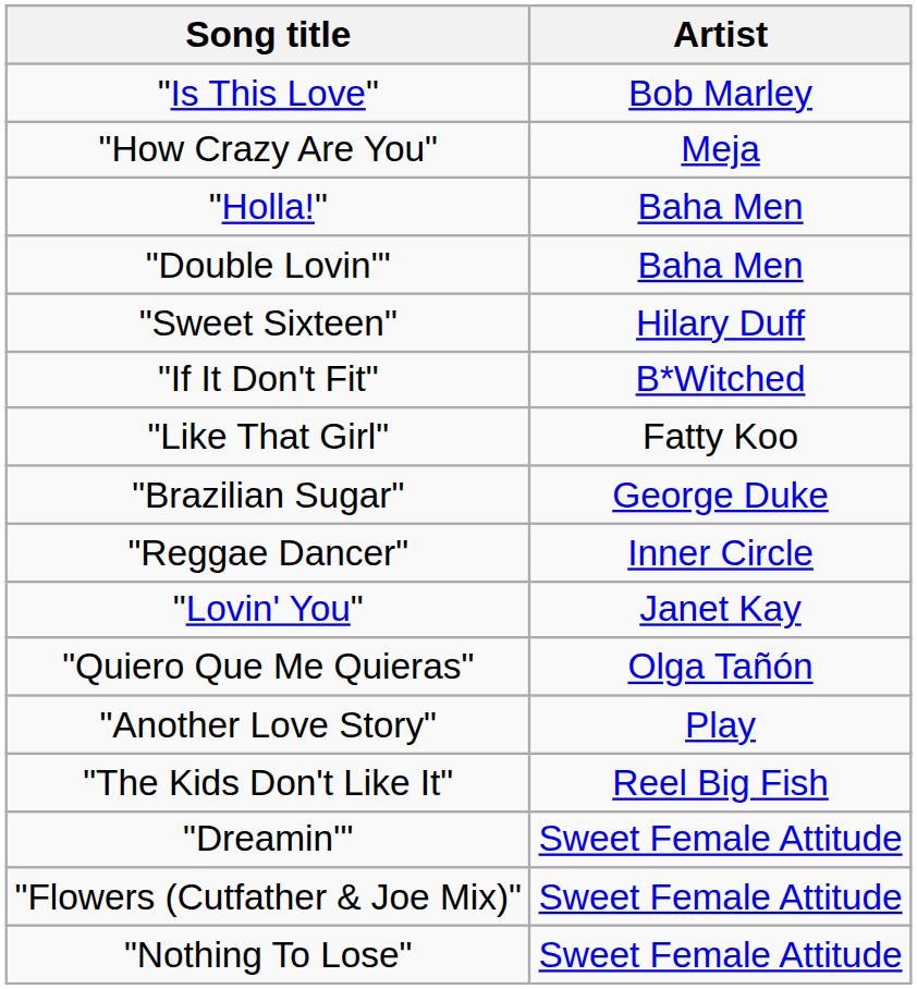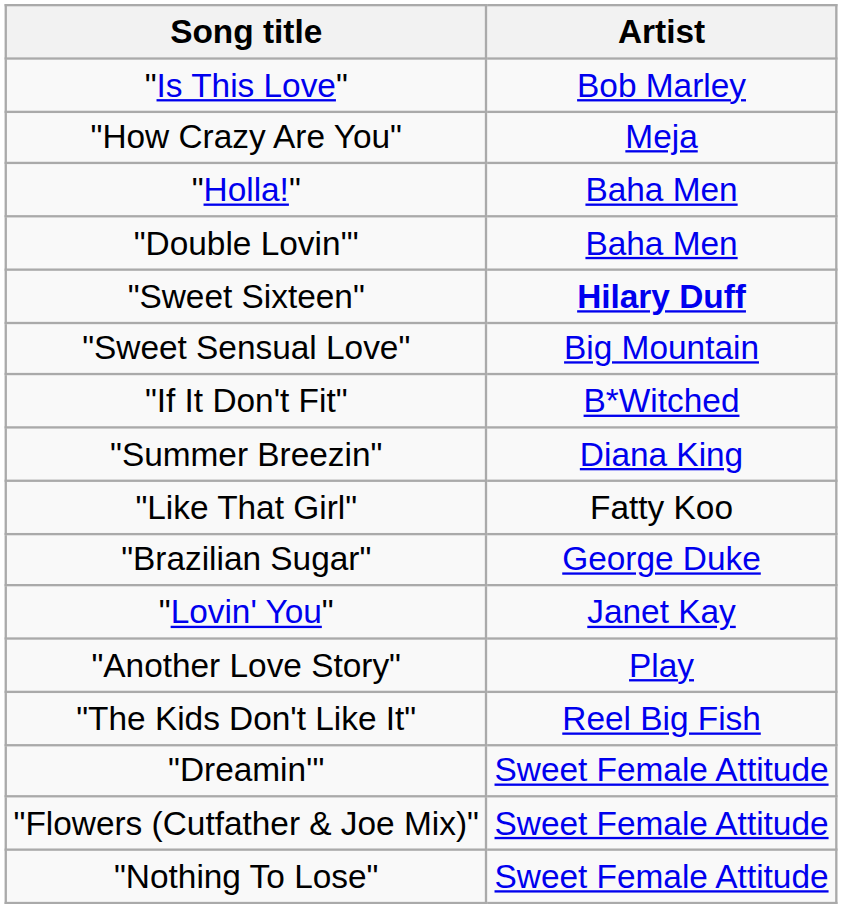 <table class="wikitable sortable" style="font-size:90%; text-align:center; margin: 5px;">
 <tr>
 <th>Song title</th>
 <th>Artist</th>
 </tr>
 <tr style>
 <td>"<a href='#'>Is This Love</a>"</td>
 <td><a href='#'>Bob Marley</a></td>
 </tr>
 <tr>
 <td>"How Crazy Are You"</td>
 <td><a href='#'>Meja</a></td>
 </tr>
 <tr>
 <td>"<a href='#'>Holla!</a>"</td>
 <td><a href='#'>Baha Men</a></td>
 </tr>
 <tr>
 <td>"Double Lovin'"</td>
 <td><a href='#'>Baha Men</a></td>
 </tr>
 <tr>
 <td>"Sweet Sixteen"</td>
-<td><a href='#'>Hilary Duff</a></td>
+<td><strong><a href='#'>Hilary Duff</a></strong></td>
+</tr>
+<tr>
+<td>"Sweet Sensual Love"</td>
+<td><a href='#'>Big Mountain</a></td>
 </tr>
 <tr>
 <td>"If It Don't Fit"</td>
 <td><a href='#'>B*Witched</a></td>
+</tr>
+<tr>
+<td>"Summer Breezin"</td>
+<td><a href='#'>Diana King</a></td>
 </tr>
 <tr>
 <td>"Like That Girl"</td>
 <td>Fatty Koo</td>
 </tr>
 <tr>
 <td>"Brazilian Sugar"</td>
 <td><a href='#'>George Duke</a></td>
 </tr>
 <tr>
-<td>"Reggae Dancer"</td>
-<td><a href='#'>Inner Circle</a></td>
-</tr>
-<tr>
 <td>"<a href='#'>Lovin' You</a>"</td>
 <td><a href='#'>Janet Kay</a></td>
-</tr>
-<tr>
-<td>"Quiero Que Me Quieras"</td>
-<td><a href='#'>Olga Tañón</a></td>
 </tr>
 <tr>
 <td>"Another Love Story"</td>
 <td><a href='#'>Play</a></td>
 </tr>
 <tr>
 <td>"The Kids Don't Like It"</td>
 <td><a href='#'>Reel Big Fish</a></td>
 </tr>
 <tr>
 <td>"Dreamin'"</td>
 <td><a href='#'>Sweet Female Attitude</a></td>
 </tr>
 <tr>
 <td>"Flowers (Cutfather & Joe Mix)"</td>
 <td><a href='#'>Sweet Female Attitude</a></td>
 </tr>
 <tr>
 <td>"Nothing To Lose"</td>
 <td><a href='#'>Sweet Female Attitude</a></td>
 </tr>
 </table>
